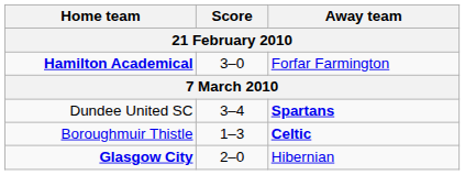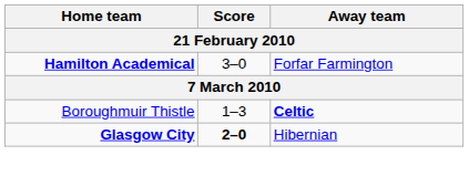 <table class="wikitable" style="border-collapse: collapse;">
 <tr>
 <th align="right" width="200">Home team</th>
 <th align="center" width="70">Score</th>
 <th align="left" width="200">Away team</th>
 </tr>
 <tr>
 <th colspan="3" align="center">21 February 2010</th>
 </tr>
 <tr>
 <td style="text-align:right;"><strong><a href='#'>Hamilton Academical</a></strong></td>
 <td style="text-align:center;">3–0</td>
 <td style="text-align:left;"><a href='#'>Forfar Farmington</a></td>
 </tr>
 <tr>
 <th colspan="3" align="center">7 March 2010</th>
 </tr>
 <tr>
-<td style="text-align:right;">Dundee United SC</td>
-<td style="text-align:center;">3–4</td>
-<td style="text-align:left;"><strong><a href='#'>Spartans</a></strong></td>
-</tr>
-<tr>
 <td style="text-align:right;"><a href='#'>Boroughmuir Thistle</a></td>
 <td style="text-align:center;">1–3</td>
 <td style="text-align:left;"><strong><a href='#'>Celtic</a></strong></td>
 </tr>
 <tr>
 <td style="text-align:right;"><strong><a href='#'>Glasgow City</a></strong></td>
-<td style="text-align:center;">2–0</td>
+<td style="text-align:center;"><strong>2–0</strong></td>
 <td style="text-align:left;"><a href='#'>Hibernian</a></td>
 </tr>
 </table>
